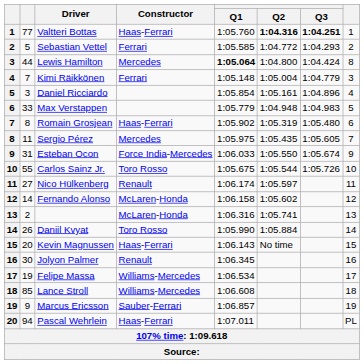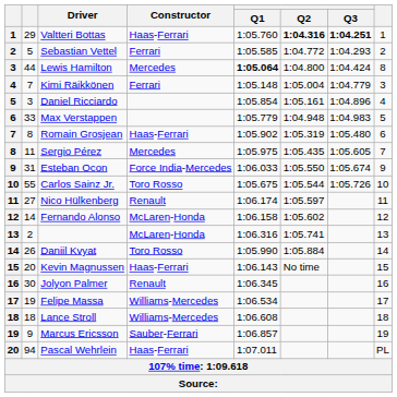 <table class="wikitable sortable" style="font-size:85%">
 <tr>
 <th rowspan=2></th>
 <th rowspan=2></th>
 <th rowspan=2>Driver</th>
 <th rowspan=2>Constructor</th>
 <th colspan=3></th>
 <th rowspan=2></th>
 </tr>
 <tr>
 <th>Q1</th>
 <th>Q2</th>
 <th>Q3</th>
 </tr>
 <tr>
 <th>1</th>
-<td align="center">77</td>
+<td align="center">29</td>
 <td> <a href='#'>Valtteri Bottas</a></td>
 <td><a href='#'>Haas</a>-<a href='#'>Ferrari</a></td>
 <td>1:05.760</td>
 <td><strong>1:04.316</strong></td>
 <td><strong>1:04.251</strong></td>
 <td align="center">1</td>
 </tr>
 <tr>
 <th>2</th>
 <td align="center">5</td>
 <td> <a href='#'>Sebastian Vettel</a></td>
 <td><a href='#'>Ferrari</a></td>
 <td>1:05.585</td>
 <td>1:04.772</td>
 <td>1:04.293</td>
 <td align="center">2</td>
 </tr>
 <tr>
 <th>3</th>
 <td align="center">44</td>
 <td> <a href='#'>Lewis Hamilton</a></td>
 <td><a href='#'>Mercedes</a></td>
 <td><strong>1:05.064</strong></td>
 <td>1:04.800</td>
 <td>1:04.424</td>
 <td align="center">8</td>
 </tr>
 <tr>
 <th>4</th>
 <td align="center">7</td>
 <td> <a href='#'>Kimi Räikkönen</a></td>
 <td><a href='#'>Ferrari</a></td>
 <td>1:05.148</td>
 <td>1:05.004</td>
 <td>1:04.779</td>
 <td align="center">3</td>
 </tr>
 <tr>
 <th>5</th>
 <td align="center">3</td>
 <td> <a href='#'>Daniel Ricciardo</a></td>
 <td></td>
 <td>1:05.854</td>
 <td>1:05.161</td>
 <td>1:04.896</td>
 <td align="center">4</td>
 </tr>
 <tr>
 <th>6</th>
 <td align="center">33</td>
 <td> <a href='#'>Max Verstappen</a></td>
 <td></td>
 <td>1:05.779</td>
 <td>1:04.948</td>
 <td>1:04.983</td>
 <td align="center">5</td>
 </tr>
 <tr>
 <th>7</th>
 <td align="center">8</td>
 <td> <a href='#'>Romain Grosjean</a></td>
 <td><a href='#'>Haas</a>-<a href='#'>Ferrari</a></td>
 <td>1:05.902</td>
 <td>1:05.319</td>
 <td>1:05.480</td>
 <td align="center">6</td>
 </tr>
 <tr>
 <th>8</th>
 <td align="center">11</td>
 <td> <a href='#'>Sergio Pérez</a></td>
 <td><a href='#'>Mercedes</a></td>
 <td>1:05.975</td>
 <td>1:05.435</td>
 <td>1:05.605</td>
 <td align="center">7</td>
 </tr>
 <tr>
 <th>9</th>
 <td align="center">31</td>
 <td> <a href='#'>Esteban Ocon</a></td>
 <td><a href='#'>Force India</a>-<a href='#'>Mercedes</a></td>
 <td>1:06.033</td>
 <td>1:05.550</td>
 <td>1:05.674</td>
 <td align="center">9</td>
 </tr>
 <tr>
 <th>10</th>
 <td align="center">55</td>
 <td> <a href='#'>Carlos Sainz Jr.</a></td>
 <td><a href='#'>Toro Rosso</a></td>
 <td>1:05.675</td>
 <td>1:05.544</td>
 <td>1:05.726</td>
 <td align="center">10</td>
 </tr>
 <tr>
 <th>11</th>
 <td align="center">27</td>
 <td> <a href='#'>Nico Hülkenberg</a></td>
 <td><a href='#'>Renault</a></td>
 <td>1:06.174</td>
 <td>1:05.597</td>
 <td></td>
 <td align="center">11</td>
 </tr>
 <tr>
 <th>12</th>
 <td align="center">14</td>
 <td> <a href='#'>Fernando Alonso</a></td>
 <td><a href='#'>McLaren</a>-<a href='#'>Honda</a></td>
 <td>1:06.158</td>
 <td>1:05.602</td>
 <td></td>
 <td align="center">12</td>
 </tr>
 <tr>
 <th>13</th>
 <td align="center">2</td>
 <td></td>
 <td><a href='#'>McLaren</a>-<a href='#'>Honda</a></td>
 <td>1:06.316</td>
 <td>1:05.741</td>
 <td></td>
 <td align="center">13</td>
 </tr>
 <tr>
 <th>14</th>
 <td align="center">26</td>
 <td> <a href='#'>Daniil Kvyat</a></td>
 <td><a href='#'>Toro Rosso</a></td>
 <td>1:05.990</td>
 <td>1:05.884</td>
 <td></td>
 <td align="center">14</td>
 </tr>
 <tr>
 <th>15</th>
 <td align="center">20</td>
 <td> <a href='#'>Kevin Magnussen</a></td>
 <td><a href='#'>Haas</a>-<a href='#'>Ferrari</a></td>
 <td>1:06.143</td>
 <td>No time</td>
 <td></td>
 <td align="center">15</td>
 </tr>
 <tr>
 <th>16</th>
 <td align="center">30</td>
 <td> <a href='#'>Jolyon Palmer</a></td>
 <td><a href='#'>Renault</a></td>
 <td>1:06.345</td>
 <td></td>
 <td></td>
 <td align="center">16</td>
 </tr>
 <tr>
 <th>17</th>
 <td align="center">19</td>
 <td> <a href='#'>Felipe Massa</a></td>
 <td><a href='#'>Williams</a>-<a href='#'>Mercedes</a></td>
 <td>1:06.534</td>
 <td></td>
 <td></td>
 <td align="center">17</td>
 </tr>
 <tr>
 <th>18</th>
-<td align="center">85</td>
+<td align="center">18</td>
 <td> <a href='#'>Lance Stroll</a></td>
 <td><a href='#'>Williams</a>-<a href='#'>Mercedes</a></td>
 <td>1:06.608</td>
 <td></td>
 <td></td>
 <td align="center">18</td>
 </tr>
 <tr>
 <th>19</th>
 <td align="center">9</td>
 <td> <a href='#'>Marcus Ericsson</a></td>
 <td><a href='#'>Sauber</a>-<a href='#'>Ferrari</a></td>
 <td>1:06.857</td>
 <td></td>
 <td></td>
 <td align="center">19</td>
 </tr>
 <tr>
 <th>20</th>
 <td align="center">94</td>
 <td> <a href='#'>Pascal Wehrlein</a></td>
 <td><a href='#'>Haas</a>-<a href='#'>Ferrari</a></td>
 <td>1:07.011</td>
 <td></td>
 <td></td>
 <td align="center">PL</td>
 </tr>
 <tr>
 <th colspan="8"><a href='#'>107% time</a>: 1:09.618</th>
 </tr>
 <tr>
 <th colspan="8">Source:</th>
 </tr>
 </table>
